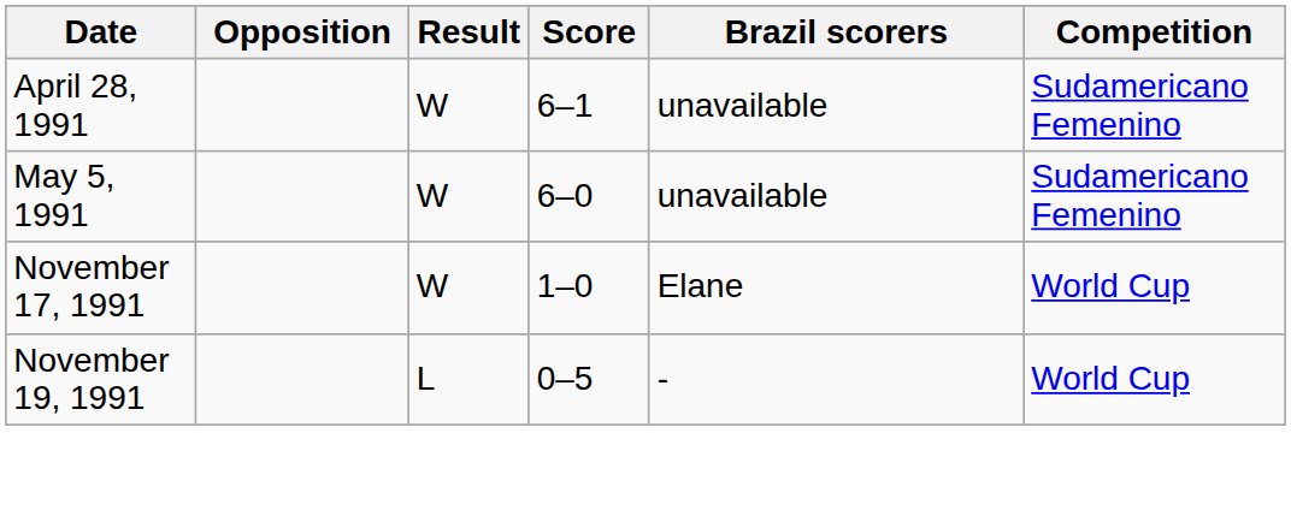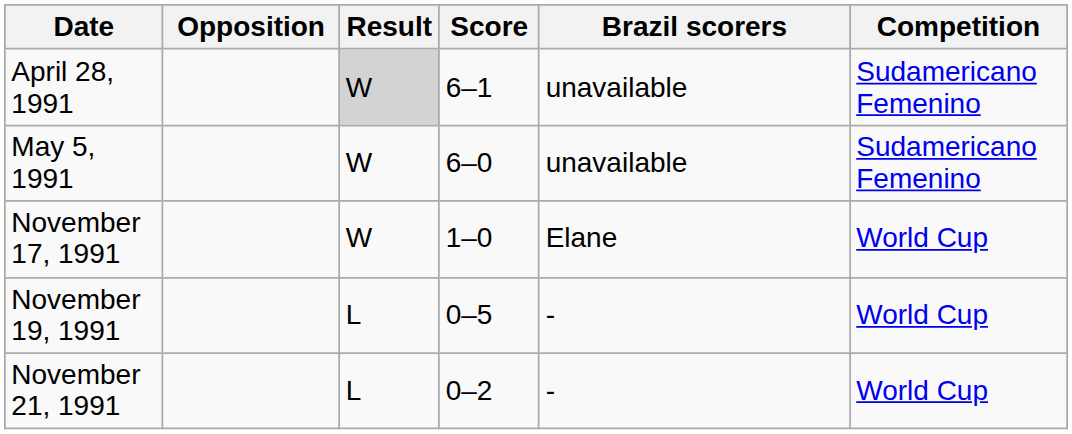 <table class="wikitable" style="text-align: left;">
 <tr>
 <th width=12%>Date</th>
 <th width=12%>Opposition</th>
 <th width=1%>Result</th>
 <th width=7%>Score</th>
 <th width=26%>Brazil scorers</th>
 <th width=18%>Competition</th>
 </tr>
 <tr>
 <td>April 28, 1991</td>
 <td></td>
-<td>W</td>
+<td style="background: lightgrey;">W</td>
 <td>6–1</td>
 <td>unavailable</td>
 <td><a href='#'>Sudamericano Femenino</a></td>
 </tr>
 <tr>
 <td>May 5, 1991</td>
 <td></td>
 <td>W</td>
 <td>6–0</td>
 <td>unavailable</td>
 <td><a href='#'>Sudamericano Femenino</a></td>
 </tr>
 <tr>
 <td>November 17, 1991</td>
 <td></td>
 <td>W</td>
 <td>1–0</td>
 <td>Elane</td>
 <td><a href='#'>World Cup</a></td>
 </tr>
 <tr>
 <td>November 19, 1991</td>
 <td></td>
 <td>L</td>
 <td>0–5</td>
 <td>-</td>
 <td><a href='#'>World Cup</a></td>
 </tr>
+<tr>
+<td>November 21, 1991</td>
+<td></td>
+<td>L</td>
+<td>0–2</td>
+<td>-</td>
+<td><a href='#'>World Cup</a></td>
+</tr>
 </table>
